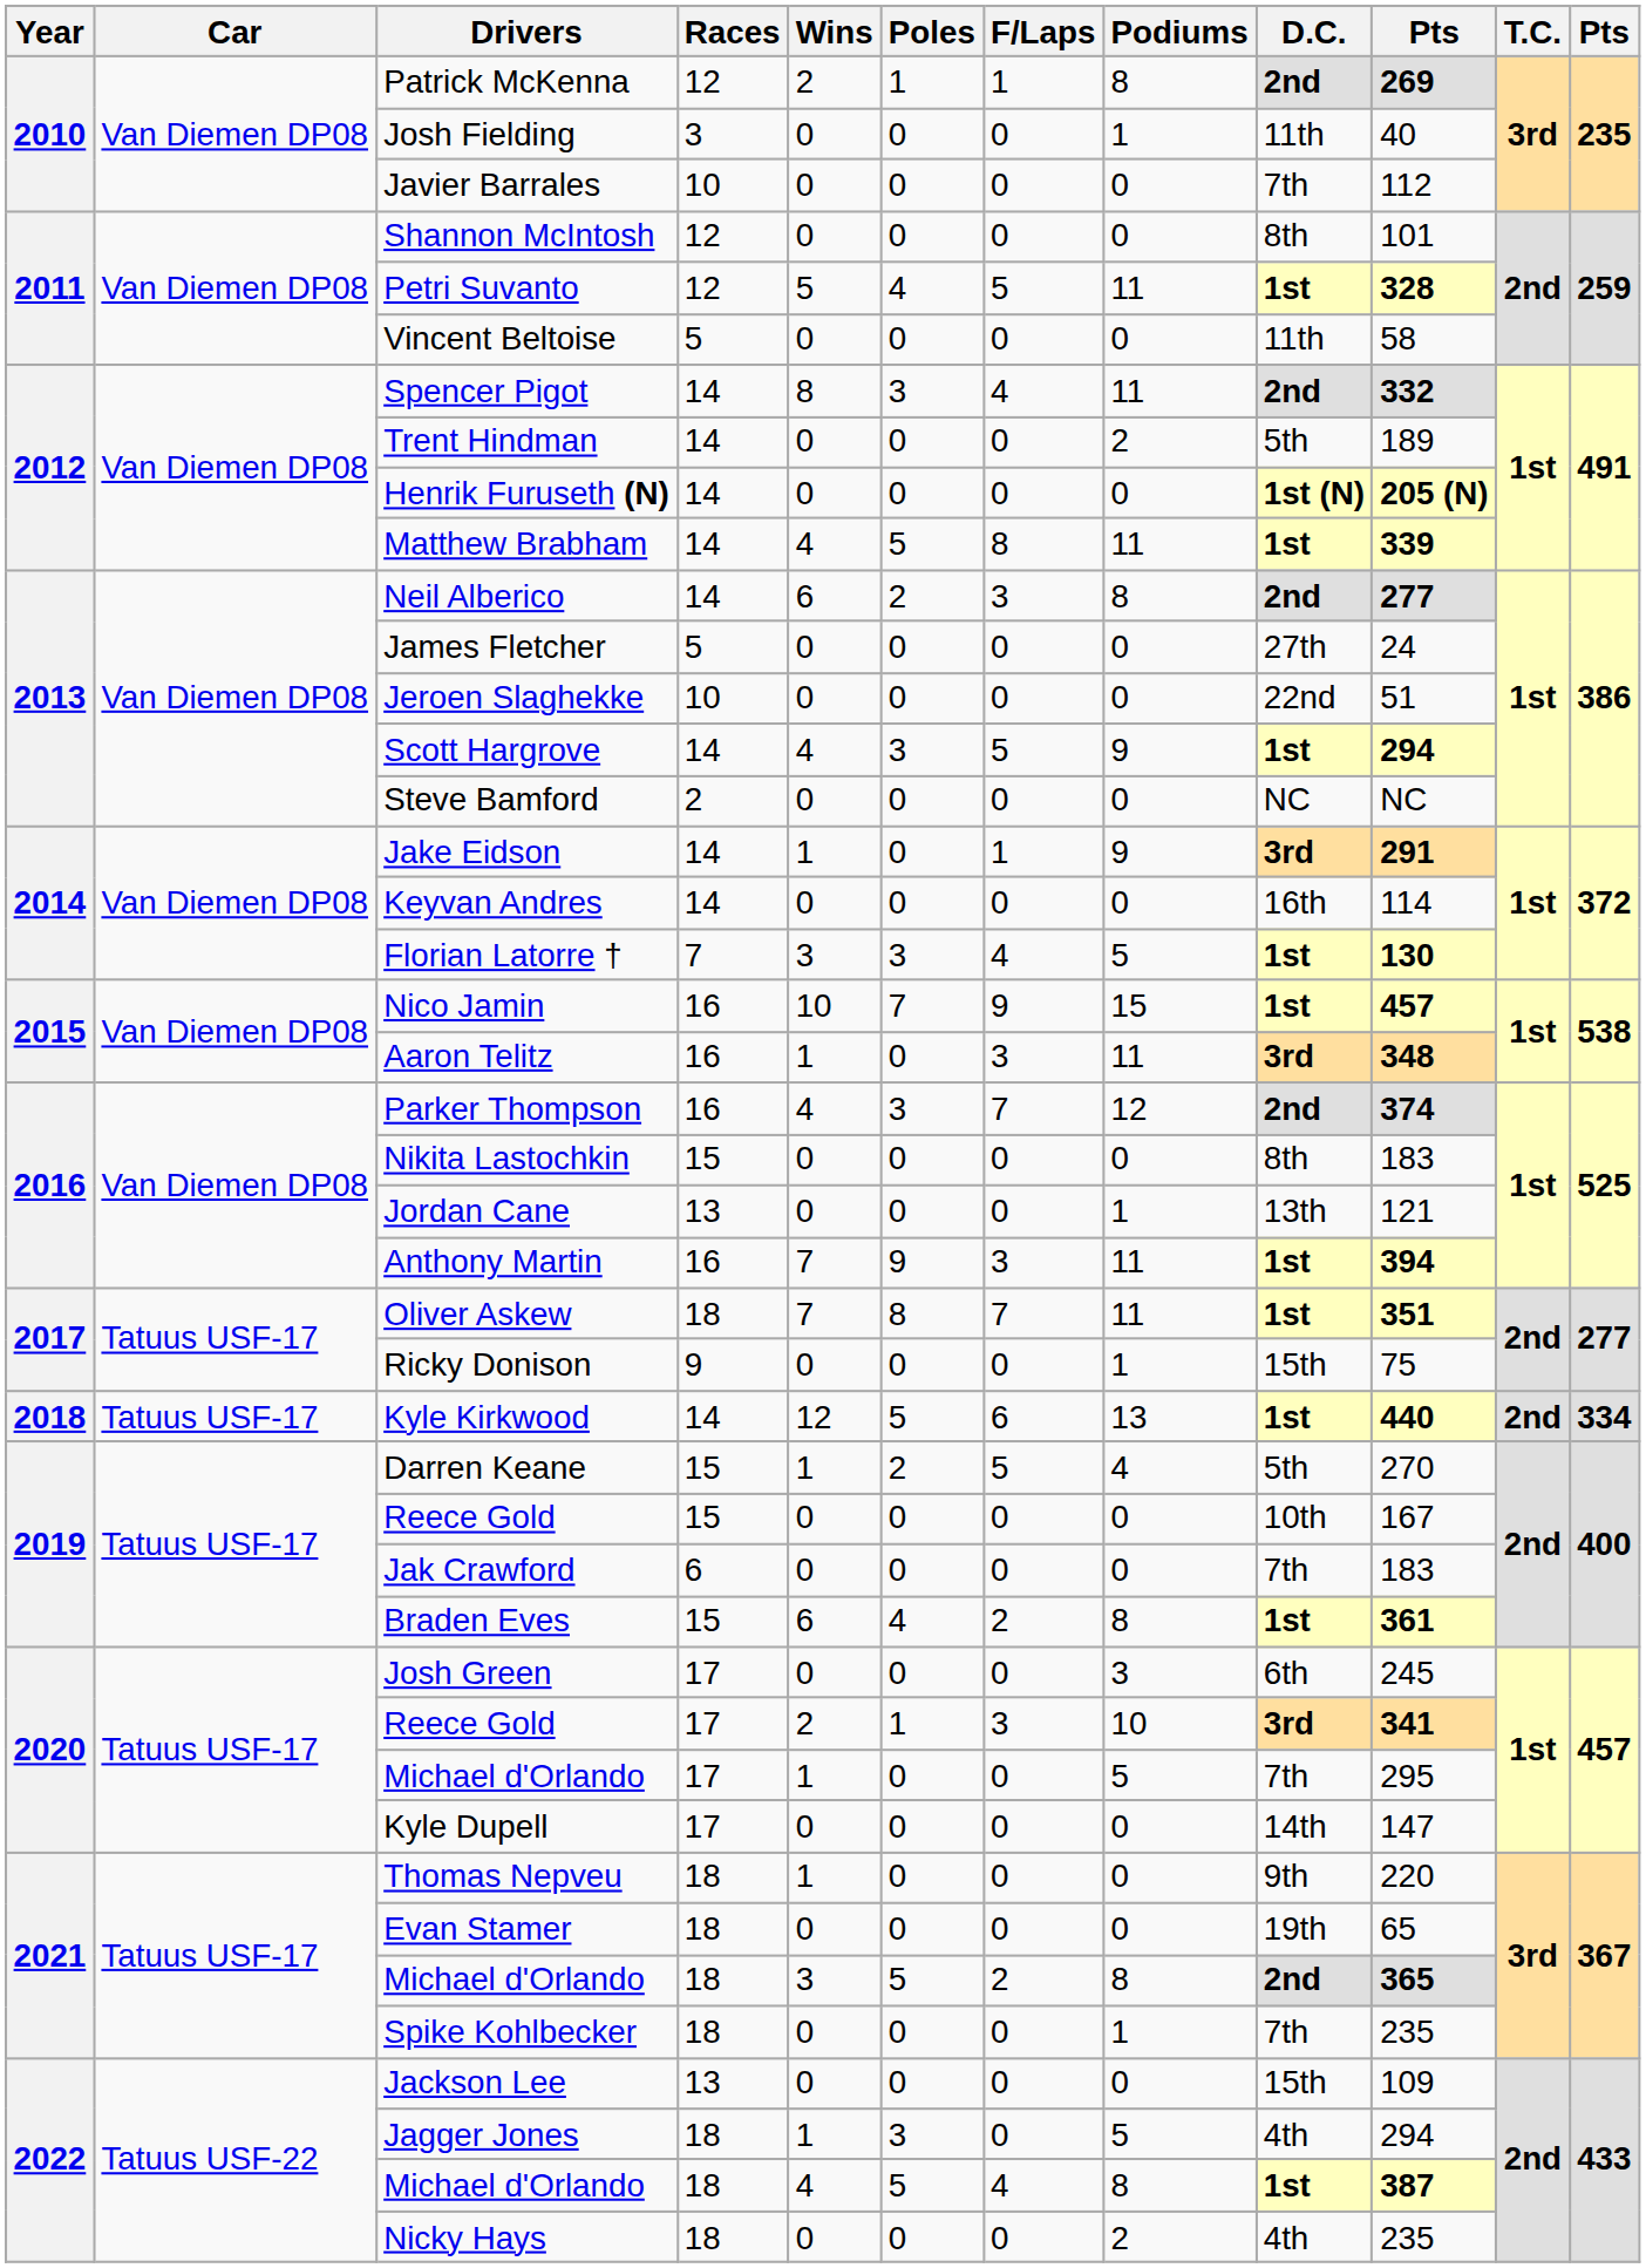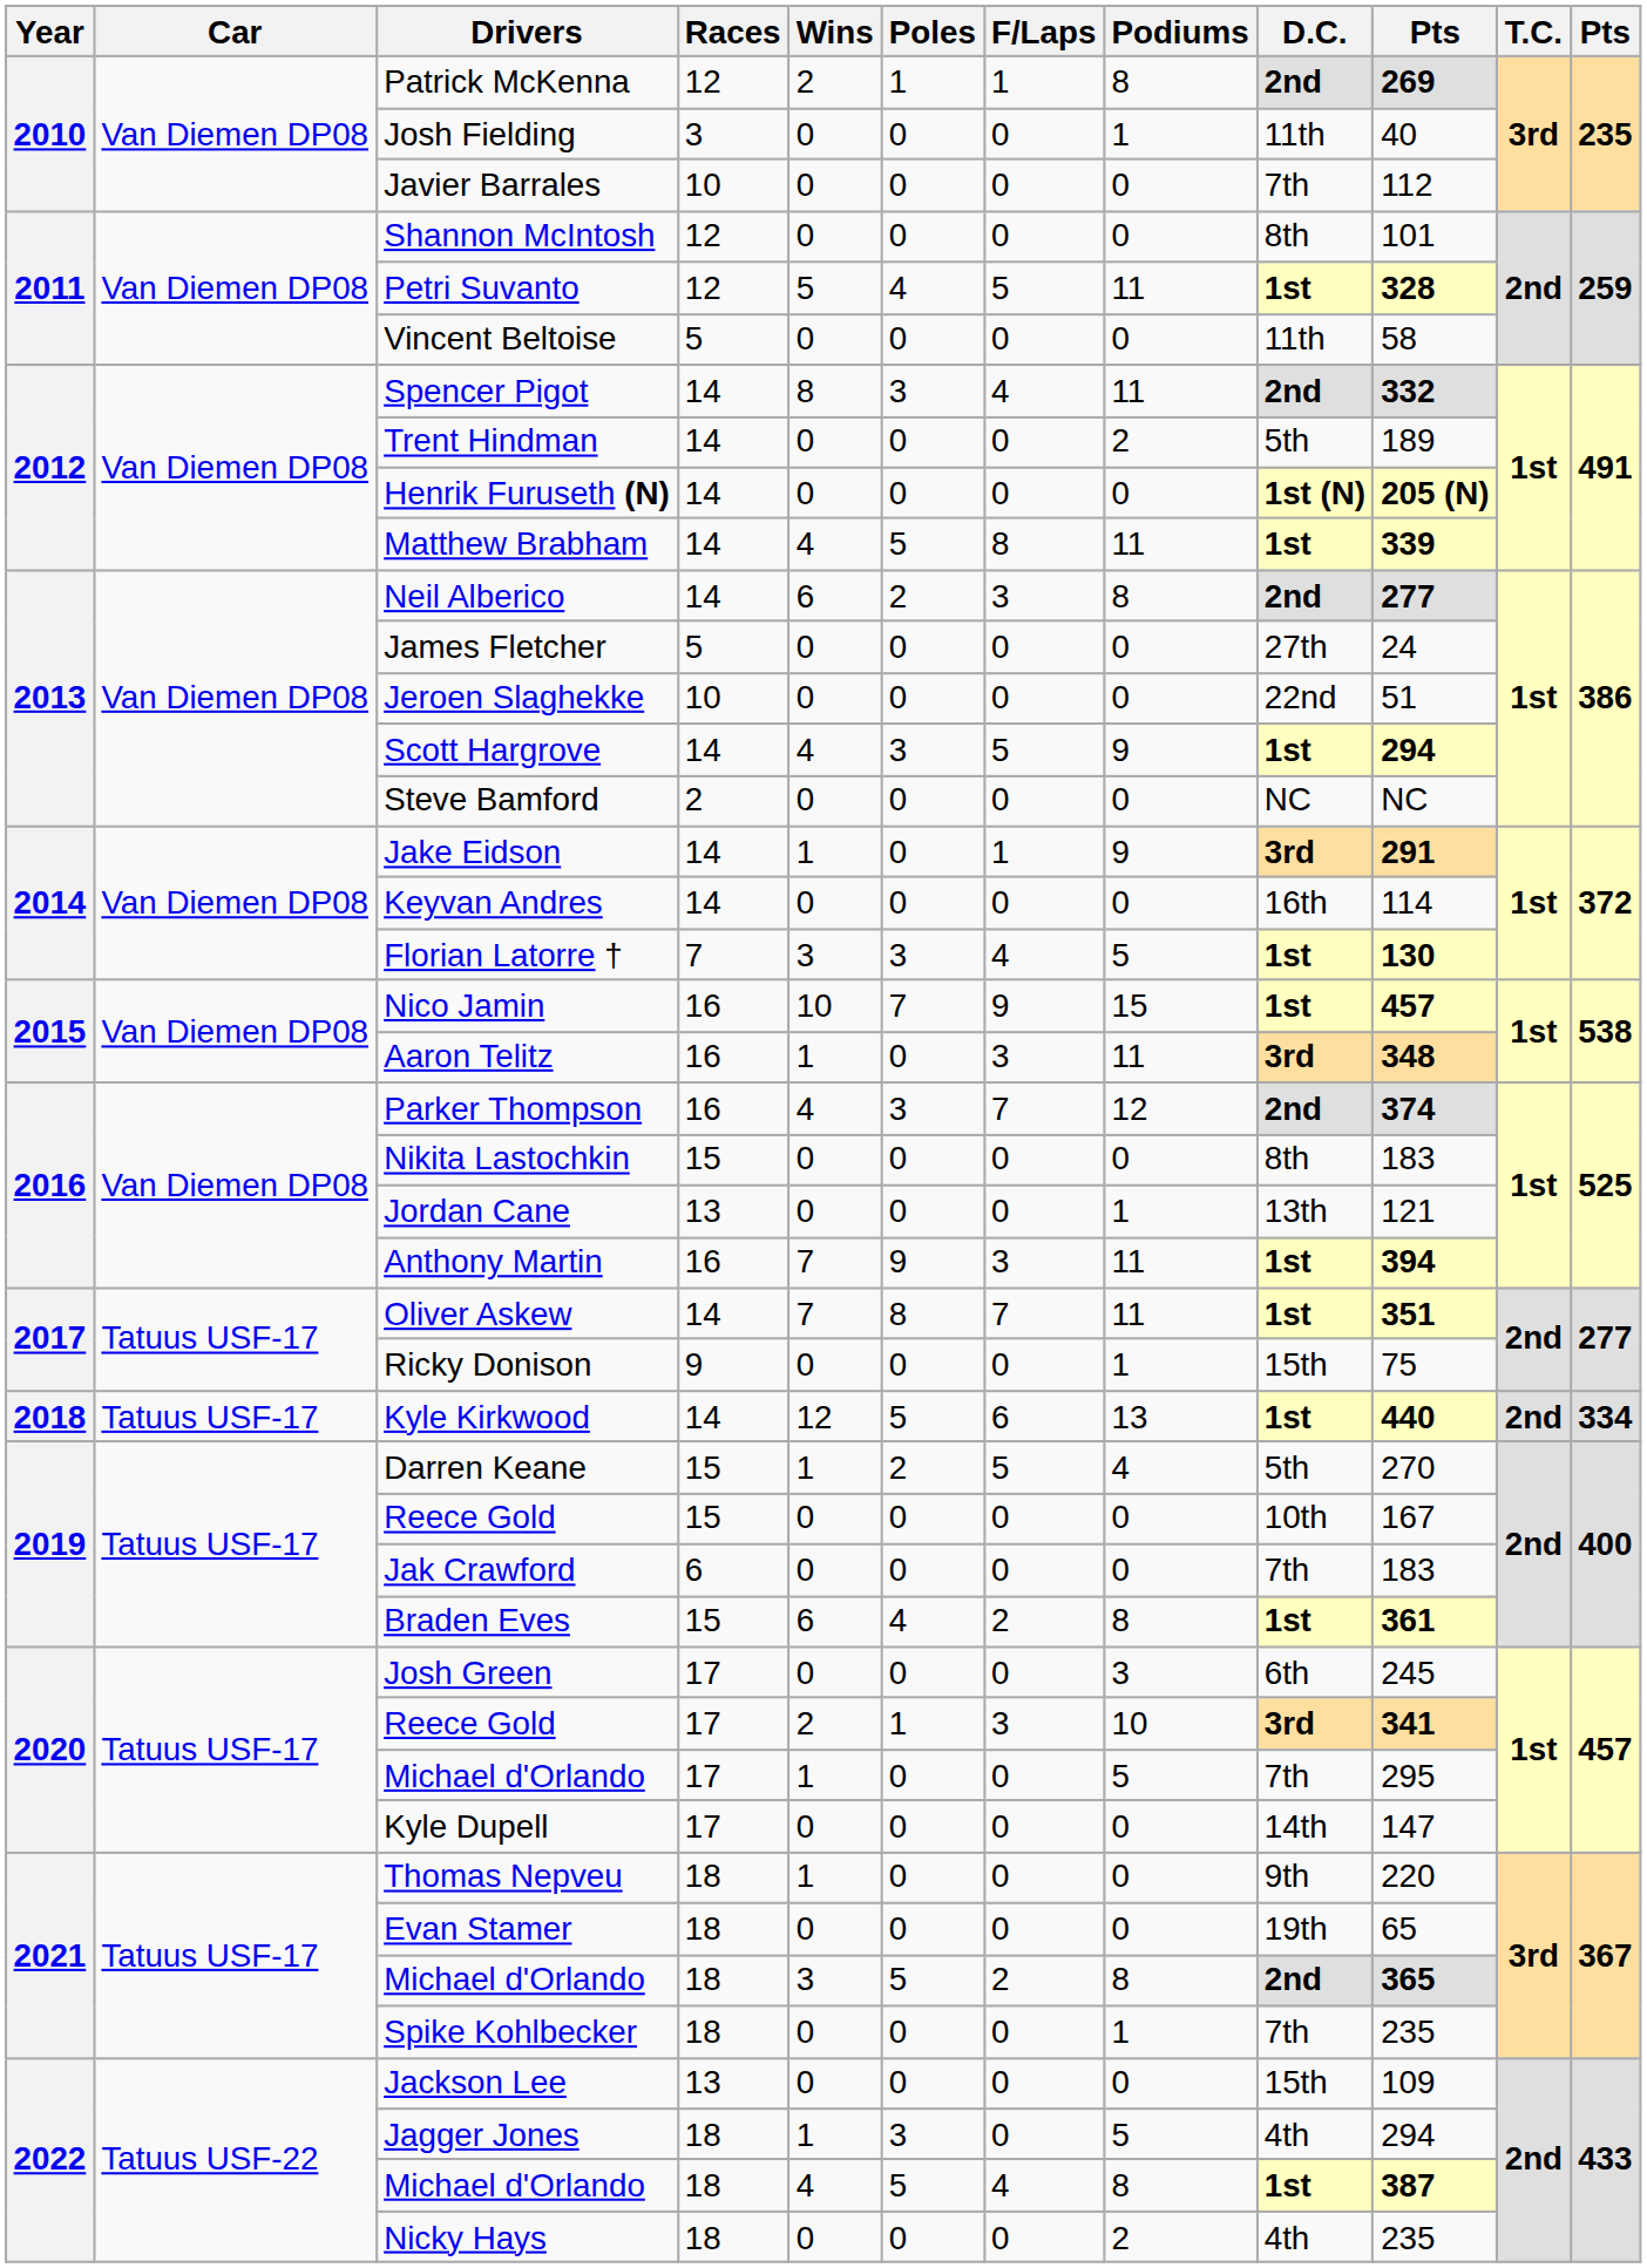 <table class="wikitable" style="font-size:85%">
 <tr>
 <th>Year</th>
 <th>Car</th>
 <th>Drivers</th>
 <th>Races</th>
 <th>Wins</th>
 <th>Poles</th>
 <th>F/Laps</th>
 <th>Podiums</th>
 <th>D.C.</th>
 <th>Pts</th>
 <th>T.C.</th>
 <th>Pts</th>
 </tr>
 <tr>
 <th rowspan="3"><a href='#'>2010</a></th>
 <td rowspan="3"><a href='#'>Van Diemen DP08</a></td>
 <td> Patrick McKenna</td>
 <td>12</td>
 <td>2</td>
 <td>1</td>
 <td>1</td>
 <td>8</td>
 <td style="background:#DFDFDF;"><strong>2nd</strong></td>
 <td style="background:#DFDFDF;"><strong>269</strong></td>
 <th rowspan="3"  style="background:#FFDF9F;"><strong>3rd</strong></th>
 <th rowspan="3"  style="background:#FFDF9F;"><strong>235</strong></th>
 </tr>
 <tr>
 <td> Josh Fielding</td>
 <td>3</td>
 <td>0</td>
 <td>0</td>
 <td>0</td>
 <td>1</td>
 <td>11th</td>
 <td>40</td>
 </tr>
 <tr>
 <td> Javier Barrales</td>
 <td>10</td>
 <td>0</td>
 <td>0</td>
 <td>0</td>
 <td>0</td>
 <td>7th</td>
 <td>112</td>
 </tr>
 <tr>
 <th rowspan="3"><a href='#'>2011</a></th>
 <td rowspan="3"><a href='#'>Van Diemen DP08</a></td>
 <td> <a href='#'>Shannon McIntosh</a></td>
 <td>12</td>
 <td>0</td>
 <td>0</td>
 <td>0</td>
 <td>0</td>
 <td>8th</td>
 <td>101</td>
 <th rowspan="3" style="background:#DFDFDF;">2nd</th>
 <th rowspan="3" style="background:#DFDFDF;">259</th>
 </tr>
 <tr>
 <td> <a href='#'>Petri Suvanto</a></td>
 <td>12</td>
 <td>5</td>
 <td>4</td>
 <td>5</td>
 <td>11</td>
 <td style="background:#FFFFBF;"><strong>1st</strong></td>
 <td style="background:#FFFFBF;"><strong>328</strong></td>
 </tr>
 <tr>
 <td> Vincent Beltoise</td>
 <td>5</td>
 <td>0</td>
 <td>0</td>
 <td>0</td>
 <td>0</td>
 <td>11th</td>
 <td>58</td>
 </tr>
 <tr>
 <th rowspan="4"><a href='#'>2012</a></th>
 <td rowspan="4"><a href='#'>Van Diemen DP08</a></td>
 <td> <a href='#'>Spencer Pigot</a></td>
 <td>14</td>
 <td>8</td>
 <td>3</td>
 <td>4</td>
 <td>11</td>
 <td style="background:#DFDFDF;"><strong>2nd</strong></td>
 <td style="background:#DFDFDF;"><strong>332</strong></td>
 <th rowspan="4" style="background:#FFFFBF;"><strong>1st</strong></th>
 <th rowspan="4" style="background:#FFFFBF;"><strong>491</strong></th>
 </tr>
 <tr>
 <td> <a href='#'>Trent Hindman</a></td>
 <td>14</td>
 <td>0</td>
 <td>0</td>
 <td>0</td>
 <td>2</td>
 <td>5th</td>
 <td>189</td>
 </tr>
 <tr>
 <td> <a href='#'>Henrik Furuseth</a> <strong>(N)</strong></td>
 <td>14</td>
 <td>0</td>
 <td>0</td>
 <td>0</td>
 <td>0</td>
 <td style="background:#FFFFBF;"><strong>1st (N)</strong></td>
 <td style="background:#FFFFBF;"><strong>205 (N)</strong></td>
 </tr>
 <tr>
 <td> <a href='#'>Matthew Brabham</a></td>
 <td>14</td>
 <td>4</td>
 <td>5</td>
 <td>8</td>
 <td>11</td>
 <td style="background:#FFFFBF;"><strong>1st</strong></td>
 <td style="background:#FFFFBF;"><strong>339</strong></td>
 </tr>
 <tr>
 <th rowspan="5"><a href='#'>2013</a></th>
 <td rowspan="5"><a href='#'>Van Diemen DP08</a></td>
 <td> <a href='#'>Neil Alberico</a></td>
 <td>14</td>
 <td>6</td>
 <td>2</td>
 <td>3</td>
 <td>8</td>
 <td style="background:#DFDFDF;"><strong>2nd</strong></td>
 <td style="background:#DFDFDF;"><strong>277</strong></td>
 <th rowspan="5" style="background:#FFFFBF;">1st</th>
 <th rowspan="5" style="background:#FFFFBF;">386</th>
 </tr>
 <tr>
 <td> James Fletcher</td>
 <td>5</td>
 <td>0</td>
 <td>0</td>
 <td>0</td>
 <td>0</td>
 <td>27th</td>
 <td>24</td>
 </tr>
 <tr>
 <td> <a href='#'>Jeroen Slaghekke</a></td>
 <td>10</td>
 <td>0</td>
 <td>0</td>
 <td>0</td>
 <td>0</td>
 <td>22nd</td>
 <td>51</td>
 </tr>
 <tr>
 <td> <a href='#'>Scott Hargrove</a></td>
 <td>14</td>
 <td>4</td>
 <td>3</td>
 <td>5</td>
 <td>9</td>
 <td style="background:#FFFFBF;"><strong>1st</strong></td>
 <td style="background:#FFFFBF;"><strong>294</strong></td>
 </tr>
 <tr>
 <td> Steve Bamford</td>
 <td>2</td>
 <td>0</td>
 <td>0</td>
 <td>0</td>
 <td>0</td>
 <td>NC</td>
 <td>NC</td>
 </tr>
 <tr>
 <th rowspan="3"><a href='#'>2014</a></th>
 <td rowspan="3"><a href='#'>Van Diemen DP08</a></td>
 <td> <a href='#'>Jake Eidson</a></td>
 <td>14</td>
 <td>1</td>
 <td>0</td>
 <td>1</td>
 <td>9</td>
 <td style="background:#FFDF9F;"><strong>3rd</strong></td>
 <td style="background:#FFDF9F;"><strong>291</strong></td>
 <th rowspan="3" style="background:#FFFFBF;">1st</th>
 <th rowspan="3" style="background:#FFFFBF;">372</th>
 </tr>
 <tr>
 <td> <a href='#'>Keyvan Andres</a></td>
 <td>14</td>
 <td>0</td>
 <td>0</td>
 <td>0</td>
 <td>0</td>
 <td>16th</td>
 <td>114</td>
 </tr>
 <tr>
 <td> <a href='#'>Florian Latorre</a> †</td>
 <td>7</td>
 <td>3</td>
 <td>3</td>
 <td>4</td>
 <td>5</td>
 <td style="background:#FFFFBF;"><strong>1st</strong></td>
 <td style="background:#FFFFBF;"><strong>130</strong></td>
 </tr>
 <tr>
 <th rowspan="2"><a href='#'>2015</a></th>
 <td rowspan="2"><a href='#'>Van Diemen DP08</a></td>
 <td> <a href='#'>Nico Jamin</a></td>
 <td>16</td>
 <td>10</td>
 <td>7</td>
 <td>9</td>
 <td>15</td>
 <td style="background:#FFFFBF;"><strong>1st</strong></td>
 <td style="background:#FFFFBF;"><strong>457</strong></td>
 <th rowspan="2" style="background:#FFFFBF;">1st</th>
 <th rowspan="2" style="background:#FFFFBF;">538</th>
 </tr>
 <tr>
 <td> <a href='#'>Aaron Telitz</a></td>
 <td>16</td>
 <td>1</td>
 <td>0</td>
 <td>3</td>
 <td>11</td>
 <td style="background:#FFDF9F;"><strong>3rd</strong></td>
 <td style="background:#FFDF9F;"><strong>348</strong></td>
 </tr>
 <tr>
 <th rowspan="4"><a href='#'>2016</a></th>
 <td rowspan="4"><a href='#'>Van Diemen DP08</a></td>
 <td> <a href='#'>Parker Thompson</a></td>
 <td>16</td>
 <td>4</td>
 <td>3</td>
 <td>7</td>
 <td>12</td>
 <td style="background:#DFDFDF;"><strong>2nd</strong></td>
 <td style="background:#DFDFDF;"><strong>374</strong></td>
 <th rowspan="4" style="background:#FFFFBF;">1st</th>
 <th rowspan="4" style="background:#FFFFBF;">525</th>
 </tr>
 <tr>
 <td> <a href='#'>Nikita Lastochkin</a></td>
 <td>15</td>
 <td>0</td>
 <td>0</td>
 <td>0</td>
 <td>0</td>
 <td>8th</td>
 <td>183</td>
 </tr>
 <tr>
 <td> <a href='#'>Jordan Cane</a></td>
 <td>13</td>
 <td>0</td>
 <td>0</td>
 <td>0</td>
 <td>1</td>
 <td>13th</td>
 <td>121</td>
 </tr>
 <tr>
 <td> <a href='#'>Anthony Martin</a></td>
 <td>16</td>
 <td>7</td>
 <td>9</td>
 <td>3</td>
 <td>11</td>
 <td style="background:#FFFFBF;"><strong>1st</strong></td>
 <td style="background:#FFFFBF;"><strong>394</strong></td>
 </tr>
 <tr>
 <th rowspan="2"><a href='#'>2017</a></th>
 <td rowspan="2"><a href='#'>Tatuus USF-17</a></td>
 <td> <a href='#'>Oliver Askew</a></td>
-<td>18</td>
+<td>14</td>
 <td>7</td>
 <td>8</td>
 <td>7</td>
 <td>11</td>
 <td style="background:#FFFFBF;"><strong>1st</strong></td>
 <td style="background:#FFFFBF;"><strong>351</strong></td>
 <th rowspan="2" style="background:#DFDFDF;">2nd</th>
 <th rowspan="2" style="background:#DFDFDF;">277</th>
 </tr>
 <tr>
 <td> Ricky Donison</td>
 <td>9</td>
 <td>0</td>
 <td>0</td>
 <td>0</td>
 <td>1</td>
 <td>15th</td>
 <td>75</td>
 </tr>
 <tr>
 <th><a href='#'>2018</a></th>
 <td><a href='#'>Tatuus USF-17</a></td>
 <td> <a href='#'>Kyle Kirkwood</a></td>
 <td>14</td>
 <td>12</td>
 <td>5</td>
 <td>6</td>
 <td>13</td>
 <td style="background:#FFFFBF;"><strong>1st</strong></td>
 <td style="background:#FFFFBF;"><strong>440</strong></td>
 <th style="background:#DFDFDF;">2nd</th>
 <th style="background:#DFDFDF;">334</th>
 </tr>
 <tr>
 <th rowspan="4"><a href='#'>2019</a></th>
 <td rowspan="4"><a href='#'>Tatuus USF-17</a></td>
 <td> Darren Keane</td>
 <td>15</td>
 <td>1</td>
 <td>2</td>
 <td>5</td>
 <td>4</td>
 <td>5th</td>
 <td>270</td>
 <th rowspan="4" style="background:#DFDFDF;">2nd</th>
 <th rowspan="4" style="background:#DFDFDF;">400</th>
 </tr>
 <tr>
 <td> <a href='#'>Reece Gold</a></td>
 <td>15</td>
 <td>0</td>
 <td>0</td>
 <td>0</td>
 <td>0</td>
 <td>10th</td>
 <td>167</td>
 </tr>
 <tr>
 <td> <a href='#'>Jak Crawford</a></td>
 <td>6</td>
 <td>0</td>
 <td>0</td>
 <td>0</td>
 <td>0</td>
 <td>7th</td>
 <td>183</td>
 </tr>
 <tr>
 <td> <a href='#'>Braden Eves</a></td>
 <td>15</td>
 <td>6</td>
 <td>4</td>
 <td>2</td>
 <td>8</td>
 <td style="background:#FFFFBF;"><strong>1st</strong></td>
 <td style="background:#FFFFBF;"><strong>361</strong></td>
 </tr>
 <tr>
 <th rowspan="4"><a href='#'>2020</a></th>
 <td rowspan="4"><a href='#'>Tatuus USF-17</a></td>
 <td> <a href='#'>Josh Green</a></td>
 <td>17</td>
 <td>0</td>
 <td>0</td>
 <td>0</td>
 <td>3</td>
 <td>6th</td>
 <td>245</td>
 <th rowspan="4" style="background:#FFFFBF;">1st</th>
 <th rowspan="4" style="background:#FFFFBF;">457</th>
 </tr>
 <tr>
 <td> <a href='#'>Reece Gold</a></td>
 <td>17</td>
 <td>2</td>
 <td>1</td>
 <td>3</td>
 <td>10</td>
 <td style="background:#FFDF9F;"><strong>3rd</strong></td>
 <td style="background:#FFDF9F;"><strong>341</strong></td>
 </tr>
 <tr>
 <td> <a href='#'>Michael d'Orlando</a></td>
 <td>17</td>
 <td>1</td>
 <td>0</td>
 <td>0</td>
 <td>5</td>
 <td>7th</td>
 <td>295</td>
 </tr>
 <tr>
 <td> Kyle Dupell</td>
 <td>17</td>
 <td>0</td>
 <td>0</td>
 <td>0</td>
 <td>0</td>
 <td>14th</td>
 <td>147</td>
 </tr>
 <tr>
 <th rowspan="4"><a href='#'>2021</a></th>
 <td rowspan="4"><a href='#'>Tatuus USF-17</a></td>
 <td> <a href='#'>Thomas Nepveu</a></td>
 <td>18</td>
 <td>1</td>
 <td>0</td>
 <td>0</td>
 <td>0</td>
 <td>9th</td>
 <td>220</td>
 <th rowspan="4" style="background:#FFDF9F;">3rd</th>
 <th rowspan="4" style="background:#FFDF9F;">367</th>
 </tr>
 <tr>
 <td> <a href='#'>Evan Stamer</a></td>
 <td>18</td>
 <td>0</td>
 <td>0</td>
 <td>0</td>
 <td>0</td>
 <td>19th</td>
 <td>65</td>
 </tr>
 <tr>
 <td> <a href='#'>Michael d'Orlando</a></td>
 <td>18</td>
 <td>3</td>
 <td>5</td>
 <td>2</td>
 <td>8</td>
 <td style="background:#DFDFDF;"><strong>2nd</strong></td>
 <td style="background:#DFDFDF;"><strong>365</strong></td>
 </tr>
 <tr>
 <td> <a href='#'>Spike Kohlbecker</a></td>
 <td>18</td>
 <td>0</td>
 <td>0</td>
 <td>0</td>
 <td>1</td>
 <td style="background:#;">7th</td>
 <td style="background:#;">235</td>
 </tr>
 <tr>
 <th rowspan="4"><a href='#'>2022</a></th>
 <td rowspan="4"><a href='#'>Tatuus USF-22</a></td>
 <td> <a href='#'>Jackson Lee</a></td>
 <td>13</td>
 <td>0</td>
 <td>0</td>
 <td>0</td>
 <td>0</td>
 <td>15th</td>
 <td>109</td>
 <th rowspan="4" style="background:#DFDFDF;">2nd</th>
 <th rowspan="4" style="background:#DFDFDF;">433</th>
 </tr>
 <tr>
 <td> <a href='#'>Jagger Jones</a></td>
 <td>18</td>
 <td>1</td>
 <td>3</td>
 <td>0</td>
 <td>5</td>
 <td>4th</td>
 <td>294</td>
 </tr>
 <tr>
 <td> <a href='#'>Michael d'Orlando</a></td>
 <td>18</td>
 <td>4</td>
 <td>5</td>
 <td>4</td>
 <td>8</td>
 <td style="background:#FFFFBF;"><strong>1st</strong></td>
 <td style="background:#FFFFBF;"><strong>387</strong></td>
 </tr>
 <tr>
 <td> <a href='#'>Nicky Hays</a></td>
 <td>18</td>
 <td>0</td>
 <td>0</td>
 <td>0</td>
 <td>2</td>
 <td>4th</td>
 <td>235</td>
 </tr>
 </table>
